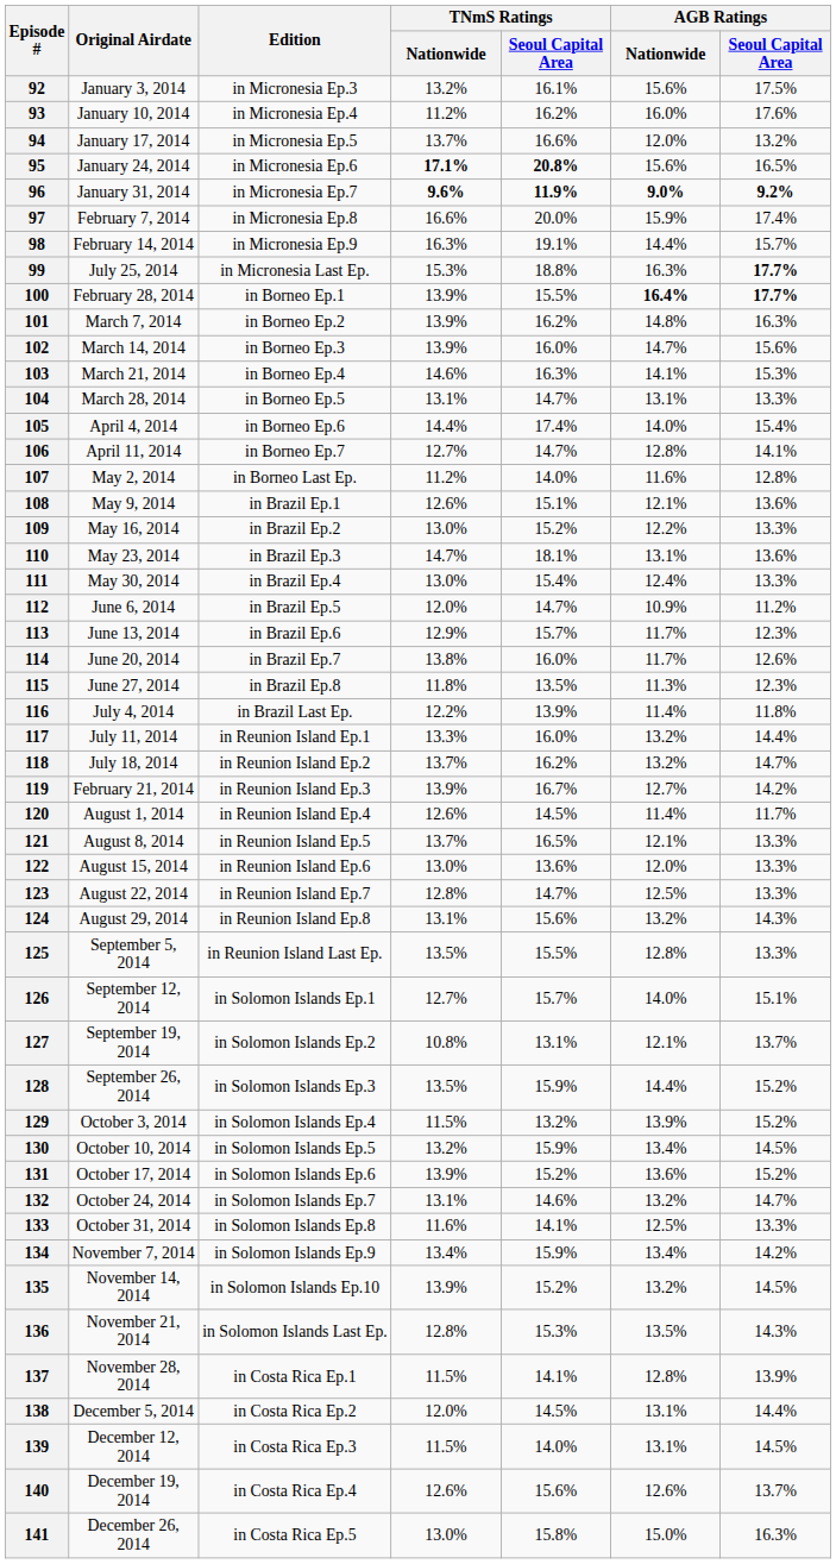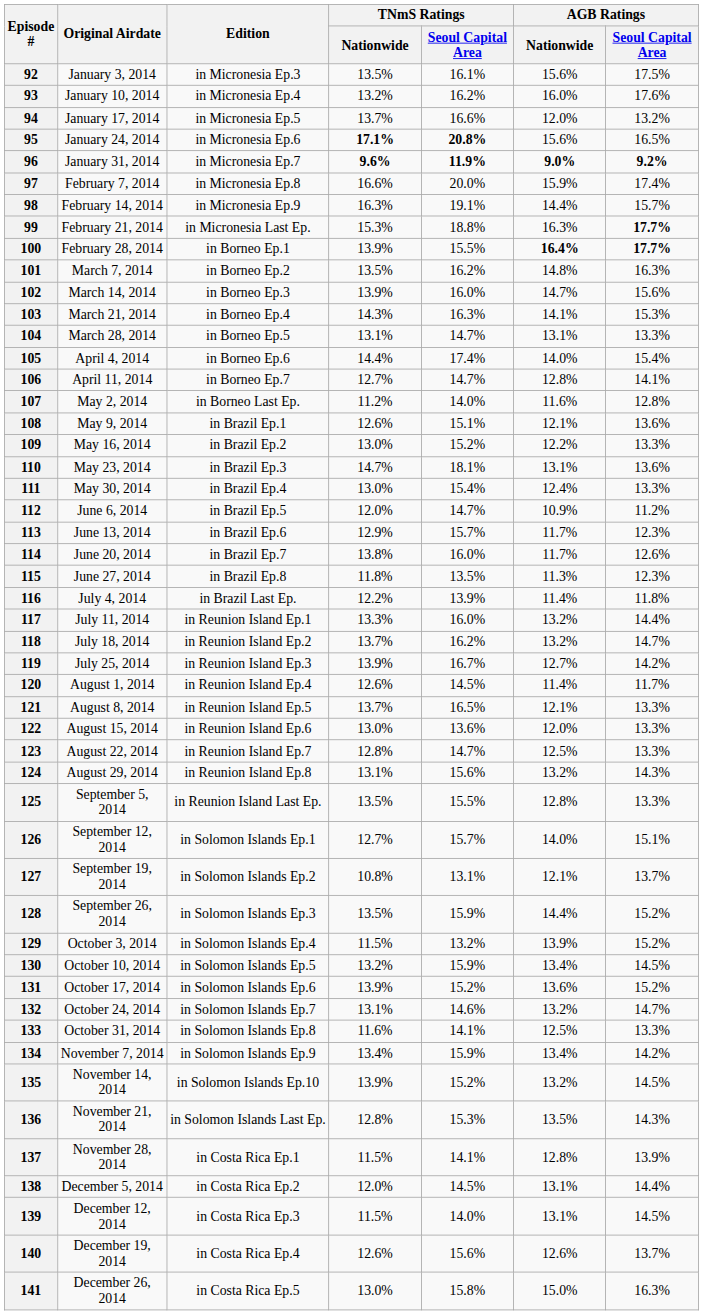 <table class=wikitable style="text-align:center">
 <tr>
 <th rowspan="2" width=40>Episode #</th>
 <th rowspan="2" width=120>Original Airdate</th>
 <th rowspan="2">Edition</th>
 <th colspan="2">TNmS Ratings</th>
 <th colspan="2">AGB Ratings</th>
 </tr>
 <tr>
 <th width=100>Nationwide</th>
 <th width=100><a href='#'>Seoul Capital Area</a></th>
 <th width=100>Nationwide</th>
 <th width=100><a href='#'>Seoul Capital Area</a></th>
 </tr>
 <tr>
 <th>92</th>
 <td>January 3, 2014</td>
 <td>in Micronesia Ep.3</td>
-<td>13.2%</td>
+<td>13.5%</td>
 <td>16.1%</td>
 <td>15.6%</td>
 <td>17.5%</td>
 </tr>
 <tr>
 <th>93</th>
 <td>January 10, 2014</td>
 <td>in Micronesia Ep.4</td>
-<td>11.2%</td>
+<td>13.2%</td>
 <td>16.2%</td>
 <td>16.0%</td>
 <td>17.6%</td>
 </tr>
 <tr>
 <th>94</th>
 <td>January 17, 2014</td>
 <td>in Micronesia Ep.5</td>
 <td>13.7%</td>
 <td>16.6%</td>
 <td>12.0%</td>
 <td>13.2%</td>
 </tr>
 <tr>
 <th>95</th>
 <td>January 24, 2014</td>
 <td>in Micronesia Ep.6</td>
 <td><span><strong>17.1%</strong></span></td>
 <td><span><strong>20.8%</strong></span></td>
 <td>15.6%</td>
 <td>16.5%</td>
 </tr>
 <tr>
 <th>96</th>
 <td>January 31, 2014</td>
 <td>in Micronesia Ep.7</td>
 <td><span><strong>9.6%</strong></span></td>
 <td><span><strong>11.9%</strong></span></td>
 <td><span><strong>9.0%</strong></span></td>
 <td><span><strong>9.2%</strong></span></td>
 </tr>
 <tr>
 <th>97</th>
 <td>February 7, 2014</td>
 <td>in Micronesia Ep.8</td>
 <td>16.6%</td>
 <td>20.0%</td>
 <td>15.9%</td>
 <td>17.4%</td>
 </tr>
 <tr>
 <th>98</th>
 <td>February 14, 2014</td>
 <td>in Micronesia Ep.9</td>
 <td>16.3%</td>
 <td>19.1%</td>
 <td>14.4%</td>
 <td>15.7%</td>
 </tr>
 <tr>
 <th>99</th>
-<td>July 25, 2014</td>
+<td>February 21, 2014</td>
 <td>in Micronesia Last Ep.</td>
 <td>15.3%</td>
 <td>18.8%</td>
 <td>16.3%</td>
 <td><span><strong>17.7%</strong></span></td>
 </tr>
 <tr>
 <th>100</th>
 <td>February 28, 2014</td>
 <td>in Borneo Ep.1</td>
 <td>13.9%</td>
 <td>15.5%</td>
 <td><span><strong>16.4%</strong></span></td>
 <td><span><strong>17.7%</strong></span></td>
 </tr>
 <tr>
 <th>101</th>
 <td>March 7, 2014</td>
 <td>in Borneo Ep.2</td>
-<td>13.9%</td>
+<td>13.5%</td>
 <td>16.2%</td>
 <td>14.8%</td>
 <td>16.3%</td>
 </tr>
 <tr>
 <th>102</th>
 <td>March 14, 2014</td>
 <td>in Borneo Ep.3</td>
 <td>13.9%</td>
 <td>16.0%</td>
 <td>14.7%</td>
 <td>15.6%</td>
 </tr>
 <tr>
 <th>103</th>
 <td>March 21, 2014</td>
 <td>in Borneo Ep.4</td>
-<td>14.6%</td>
+<td>14.3%</td>
 <td>16.3%</td>
 <td>14.1%</td>
 <td>15.3%</td>
 </tr>
 <tr>
 <th>104</th>
 <td>March 28, 2014</td>
 <td>in Borneo Ep.5</td>
 <td>13.1%</td>
 <td>14.7%</td>
 <td>13.1%</td>
 <td>13.3%</td>
 </tr>
 <tr>
 <th>105</th>
 <td>April 4, 2014</td>
 <td>in Borneo Ep.6</td>
 <td>14.4%</td>
 <td>17.4%</td>
 <td>14.0%</td>
 <td>15.4%</td>
 </tr>
 <tr>
 <th>106</th>
 <td>April 11, 2014</td>
 <td>in Borneo Ep.7</td>
 <td>12.7%</td>
 <td>14.7%</td>
 <td>12.8%</td>
 <td>14.1%</td>
 </tr>
 <tr>
 <th>107</th>
 <td>May 2, 2014</td>
 <td>in Borneo Last Ep.</td>
 <td>11.2%</td>
 <td>14.0%</td>
 <td>11.6%</td>
 <td>12.8%</td>
 </tr>
 <tr>
 <th>108</th>
 <td>May 9, 2014</td>
 <td>in Brazil Ep.1</td>
 <td>12.6%</td>
 <td>15.1%</td>
 <td>12.1%</td>
 <td>13.6%</td>
 </tr>
 <tr>
 <th>109</th>
 <td>May 16, 2014</td>
 <td>in Brazil Ep.2</td>
 <td>13.0%</td>
 <td>15.2%</td>
 <td>12.2%</td>
 <td>13.3%</td>
 </tr>
 <tr>
 <th>110</th>
 <td>May 23, 2014</td>
 <td>in Brazil Ep.3</td>
 <td>14.7%</td>
 <td>18.1%</td>
 <td>13.1%</td>
 <td>13.6%</td>
 </tr>
 <tr>
 <th>111</th>
 <td>May 30, 2014</td>
 <td>in Brazil Ep.4</td>
 <td>13.0%</td>
 <td>15.4%</td>
 <td>12.4%</td>
 <td>13.3%</td>
 </tr>
 <tr>
 <th>112</th>
 <td>June 6, 2014</td>
 <td>in Brazil Ep.5</td>
 <td>12.0%</td>
 <td>14.7%</td>
 <td>10.9%</td>
 <td>11.2%</td>
 </tr>
 <tr>
 <th>113</th>
 <td>June 13, 2014</td>
 <td>in Brazil Ep.6</td>
 <td>12.9%</td>
 <td>15.7%</td>
 <td>11.7%</td>
 <td>12.3%</td>
 </tr>
 <tr>
 <th>114</th>
 <td>June 20, 2014</td>
 <td>in Brazil Ep.7</td>
 <td>13.8%</td>
 <td>16.0%</td>
 <td>11.7%</td>
 <td>12.6%</td>
 </tr>
 <tr>
 <th>115</th>
 <td>June 27, 2014</td>
 <td>in Brazil Ep.8</td>
 <td>11.8%</td>
 <td>13.5%</td>
 <td>11.3%</td>
 <td>12.3%</td>
 </tr>
 <tr>
 <th>116</th>
 <td>July 4, 2014</td>
 <td>in Brazil Last Ep.</td>
 <td>12.2%</td>
 <td>13.9%</td>
 <td>11.4%</td>
 <td>11.8%</td>
 </tr>
 <tr>
 <th>117</th>
 <td>July 11, 2014</td>
 <td>in Reunion Island Ep.1</td>
 <td>13.3%</td>
 <td>16.0%</td>
 <td>13.2%</td>
 <td>14.4%</td>
 </tr>
 <tr>
 <th>118</th>
 <td>July 18, 2014</td>
 <td>in Reunion Island Ep.2</td>
 <td>13.7%</td>
 <td>16.2%</td>
 <td>13.2%</td>
 <td>14.7%</td>
 </tr>
 <tr>
 <th>119</th>
-<td>February 21, 2014</td>
+<td>July 25, 2014</td>
 <td>in Reunion Island Ep.3</td>
 <td>13.9%</td>
 <td>16.7%</td>
 <td>12.7%</td>
 <td>14.2%</td>
 </tr>
 <tr>
 <th>120</th>
 <td>August 1, 2014</td>
 <td>in Reunion Island Ep.4</td>
 <td>12.6%</td>
 <td>14.5%</td>
 <td>11.4%</td>
 <td>11.7%</td>
 </tr>
 <tr>
 <th>121</th>
 <td>August 8, 2014</td>
 <td>in Reunion Island Ep.5</td>
 <td>13.7%</td>
 <td>16.5%</td>
 <td>12.1%</td>
 <td>13.3%</td>
 </tr>
 <tr>
 <th>122</th>
 <td>August 15, 2014</td>
 <td>in Reunion Island Ep.6</td>
 <td>13.0%</td>
 <td>13.6%</td>
 <td>12.0%</td>
 <td>13.3%</td>
 </tr>
 <tr>
 <th>123</th>
 <td>August 22, 2014</td>
 <td>in Reunion Island Ep.7</td>
 <td>12.8%</td>
 <td>14.7%</td>
 <td>12.5%</td>
 <td>13.3%</td>
 </tr>
 <tr>
 <th>124</th>
 <td>August 29, 2014</td>
 <td>in Reunion Island Ep.8</td>
 <td>13.1%</td>
 <td>15.6%</td>
 <td>13.2%</td>
 <td>14.3%</td>
 </tr>
 <tr>
 <th>125</th>
 <td>September 5, 2014</td>
 <td>in Reunion Island Last Ep.</td>
 <td>13.5%</td>
 <td>15.5%</td>
 <td>12.8%</td>
 <td>13.3%</td>
 </tr>
 <tr>
 <th>126</th>
 <td>September 12, 2014</td>
 <td>in Solomon Islands Ep.1</td>
 <td>12.7%</td>
 <td>15.7%</td>
 <td>14.0%</td>
 <td>15.1%</td>
 </tr>
 <tr>
 <th>127</th>
 <td>September 19, 2014</td>
 <td>in Solomon Islands Ep.2</td>
 <td>10.8%</td>
 <td>13.1%</td>
 <td>12.1%</td>
 <td>13.7%</td>
 </tr>
 <tr>
 <th>128</th>
 <td>September 26, 2014</td>
 <td>in Solomon Islands Ep.3</td>
 <td>13.5%</td>
 <td>15.9%</td>
 <td>14.4%</td>
 <td>15.2%</td>
 </tr>
 <tr>
 <th>129</th>
 <td>October 3, 2014</td>
 <td>in Solomon Islands Ep.4</td>
 <td>11.5%</td>
 <td>13.2%</td>
 <td>13.9%</td>
 <td>15.2%</td>
 </tr>
 <tr>
 <th>130</th>
 <td>October 10, 2014</td>
 <td>in Solomon Islands Ep.5</td>
 <td>13.2%</td>
 <td>15.9%</td>
 <td>13.4%</td>
 <td>14.5%</td>
 </tr>
 <tr>
 <th>131</th>
 <td>October 17, 2014</td>
 <td>in Solomon Islands Ep.6</td>
 <td>13.9%</td>
 <td>15.2%</td>
 <td>13.6%</td>
 <td>15.2%</td>
 </tr>
 <tr>
 <th>132</th>
 <td>October 24, 2014</td>
 <td>in Solomon Islands Ep.7</td>
 <td>13.1%</td>
 <td>14.6%</td>
 <td>13.2%</td>
 <td>14.7%</td>
 </tr>
 <tr>
 <th>133</th>
 <td>October 31, 2014</td>
 <td>in Solomon Islands Ep.8</td>
 <td>11.6%</td>
 <td>14.1%</td>
 <td>12.5%</td>
 <td>13.3%</td>
 </tr>
 <tr>
 <th>134</th>
 <td>November 7, 2014</td>
 <td>in Solomon Islands Ep.9</td>
 <td>13.4%</td>
 <td>15.9%</td>
 <td>13.4%</td>
 <td>14.2%</td>
 </tr>
 <tr>
 <th>135</th>
 <td>November 14, 2014</td>
 <td>in Solomon Islands Ep.10</td>
 <td>13.9%</td>
 <td>15.2%</td>
 <td>13.2%</td>
 <td>14.5%</td>
 </tr>
 <tr>
 <th>136</th>
 <td>November 21, 2014</td>
 <td>in Solomon Islands Last Ep.</td>
 <td>12.8%</td>
 <td>15.3%</td>
 <td>13.5%</td>
 <td>14.3%</td>
 </tr>
 <tr>
 <th>137</th>
 <td>November 28, 2014</td>
 <td>in Costa Rica Ep.1</td>
 <td>11.5%</td>
 <td>14.1%</td>
 <td>12.8%</td>
 <td>13.9%</td>
 </tr>
 <tr>
 <th>138</th>
 <td>December 5, 2014</td>
 <td>in Costa Rica Ep.2</td>
 <td>12.0%</td>
 <td>14.5%</td>
 <td>13.1%</td>
 <td>14.4%</td>
 </tr>
 <tr>
 <th>139</th>
 <td>December 12, 2014</td>
 <td>in Costa Rica Ep.3</td>
 <td>11.5%</td>
 <td>14.0%</td>
 <td>13.1%</td>
 <td>14.5%</td>
 </tr>
 <tr>
 <th>140</th>
 <td>December 19, 2014</td>
 <td>in Costa Rica Ep.4</td>
 <td>12.6%</td>
 <td>15.6%</td>
 <td>12.6%</td>
 <td>13.7%</td>
 </tr>
 <tr>
 <th>141</th>
 <td>December 26, 2014</td>
 <td>in Costa Rica Ep.5</td>
 <td>13.0%</td>
 <td>15.8%</td>
 <td>15.0%</td>
 <td>16.3%</td>
 </tr>
 </table>
